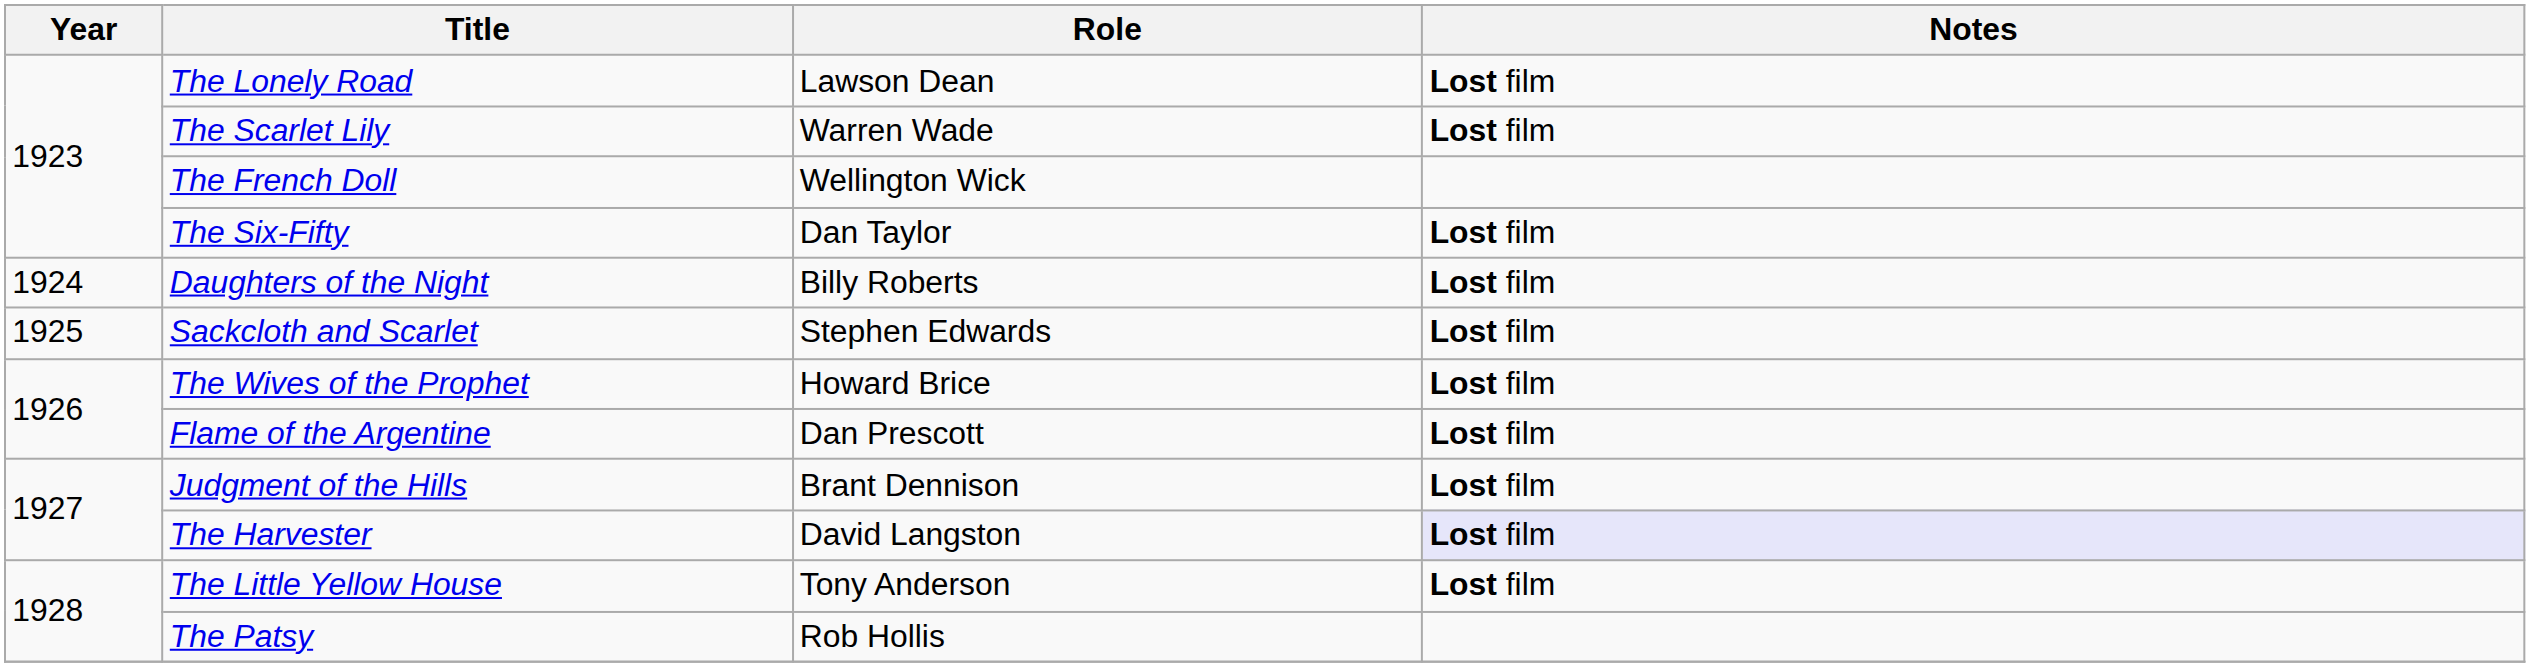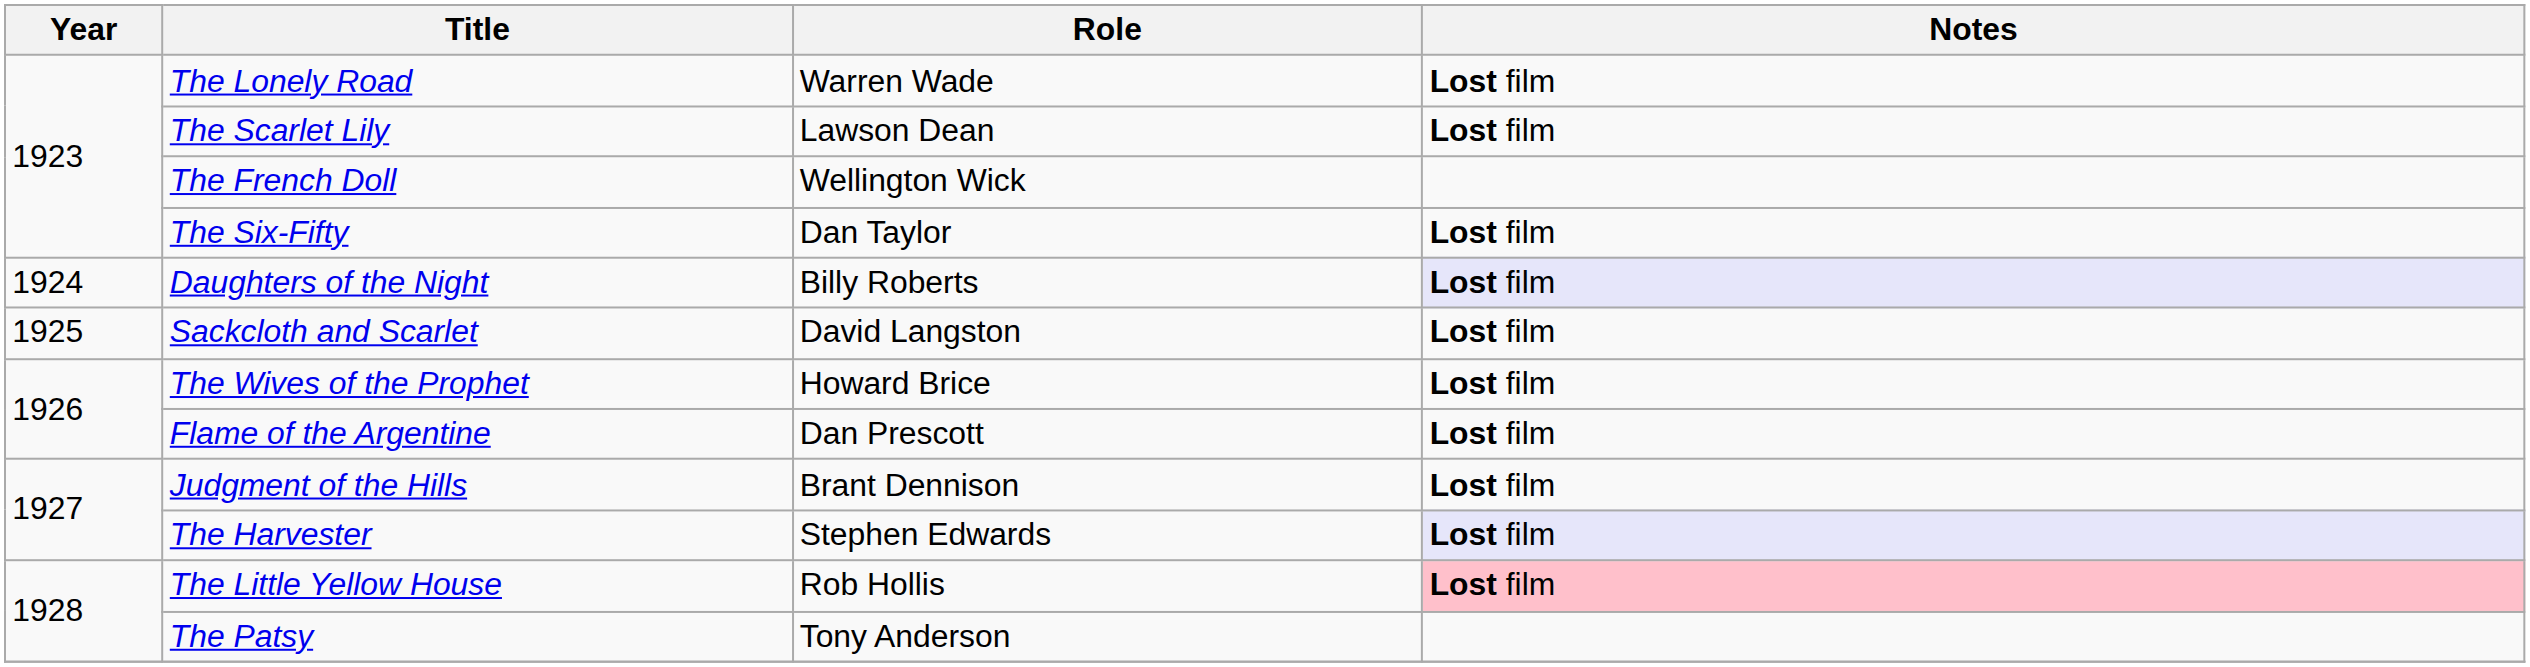 <table class="wikitable sortable" width=80%>
 <tr>
 <th width=5%>Year</th>
 <th width=20%>Title</th>
 <th width=20%>Role</th>
 <th width=35% class="unsortable">Notes</th>
 </tr>
 <tr>
 <td rowspan=4>1923</td>
 <td><em><a href='#'>The Lonely Road</a></em></td>
-<td>Lawson Dean</td>
+<td>Warren Wade</td>
 <td><strong>Lost</strong> film</td>
 </tr>
 <tr>
 <td><em><a href='#'>The Scarlet Lily</a></em></td>
-<td>Warren Wade</td>
+<td>Lawson Dean</td>
 <td><strong>Lost</strong> film</td>
 </tr>
 <tr>
 <td><em><a href='#'>The French Doll</a></em></td>
 <td>Wellington Wick</td>
 <td></td>
 </tr>
 <tr>
 <td><em><a href='#'>The Six-Fifty</a></em></td>
 <td>Dan Taylor</td>
 <td><strong>Lost</strong> film</td>
 </tr>
 <tr>
 <td>1924</td>
 <td><em><a href='#'>Daughters of the Night</a></em></td>
 <td>Billy Roberts</td>
-<td><strong>Lost</strong> film</td>
+<td style="background: lavender;"><strong>Lost</strong> film</td>
 </tr>
 <tr>
 <td>1925</td>
 <td><em><a href='#'>Sackcloth and Scarlet</a></em></td>
-<td>Stephen Edwards</td>
+<td>David Langston</td>
 <td><strong>Lost</strong> film</td>
 </tr>
 <tr>
 <td rowspan=2>1926</td>
 <td><em><a href='#'>The Wives of the Prophet</a></em></td>
 <td>Howard Brice</td>
 <td><strong>Lost</strong> film</td>
 </tr>
 <tr>
 <td><em><a href='#'>Flame of the Argentine</a></em></td>
 <td>Dan Prescott</td>
 <td><strong>Lost</strong> film</td>
 </tr>
 <tr>
 <td rowspan=2>1927</td>
 <td><em><a href='#'>Judgment of the Hills</a></em></td>
 <td>Brant Dennison</td>
 <td><strong>Lost</strong> film</td>
 </tr>
 <tr>
 <td><em><a href='#'>The Harvester</a></em></td>
-<td>David Langston</td>
+<td>Stephen Edwards</td>
 <td style="background: lavender;"><strong>Lost</strong> film</td>
 </tr>
 <tr>
 <td rowspan=2>1928</td>
 <td><em><a href='#'>The Little Yellow House</a></em></td>
-<td>Tony Anderson</td>
-<td><strong>Lost</strong> film</td>
+<td>Rob Hollis</td>
+<td style="background: pink;"><strong>Lost</strong> film</td>
 </tr>
 <tr>
 <td><em><a href='#'>The Patsy</a></em></td>
-<td>Rob Hollis</td>
+<td>Tony Anderson</td>
 <td></td>
 </tr>
 <tr>
 </tr>
 </table>
